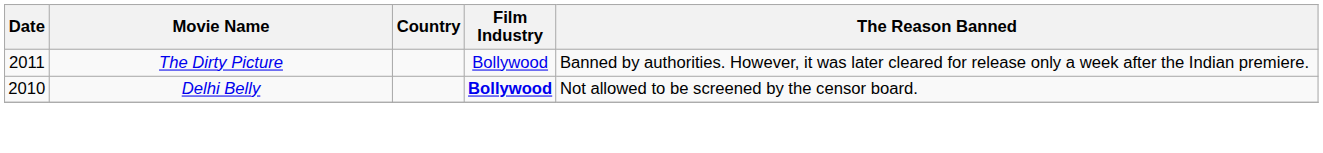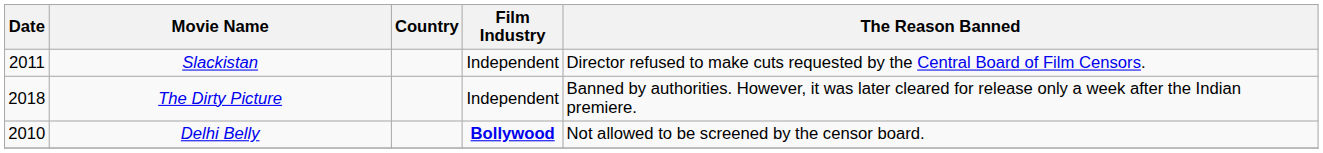 <table class="wikitable sortable" style="width:100%;">
 <tr>
 <th style="width:3%;">Date</th>
 <th style="width:27%;">Movie Name</th>
 <th style="width:05%;">Country</th>
 <th style="width:5%;">Film Industry</th>
 <th ! class="unsortable" style="width:60%;">The Reason Banned</th>
 </tr>
 <tr>
 <td align=center>2011</td>
+<td align=center><em><a href='#'>Slackistan</a></em></td>
+<td align=center></td>
+<td align=center>Independent</td>
+<td>Director refused to make cuts requested by the <a href='#'>Central Board of Film Censors</a>.</td>
+</tr>
+<tr>
+<td align=center>2018</td>
 <td align=center><em><a href='#'>The Dirty Picture</a></em></td>
 <td align=center></td>
-<td align=center><a href='#'>Bollywood</a></td>
+<td align=center>Independent</td>
 <td>Banned by authorities. However, it was later cleared for release only a week after the Indian premiere.</td>
 </tr>
 <tr>
 <td align=center>2010</td>
 <td align=center><em><a href='#'>Delhi Belly</a></em></td>
 <td align=center></td>
 <td align=center><strong><a href='#'>Bollywood</a></strong></td>
 <td>Not allowed to be screened by the censor board.</td>
 </tr>
 <tr>
 </tr>
 </table>
